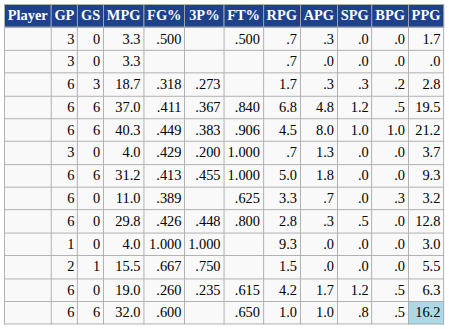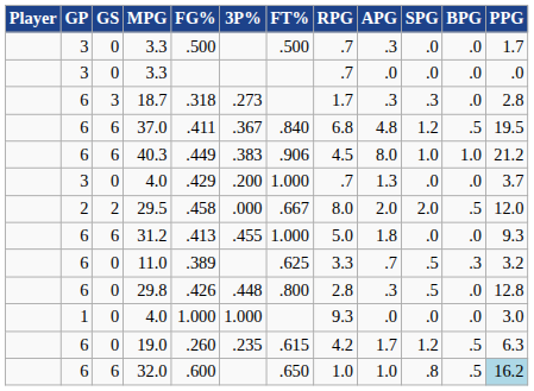 <table class="wikitable sortable" style="text-align:right;">
 <tr>
 <th style="background:#1d428a ; color:#FFFFFF">Player</th>
 <th style="background:#1d428a ; color:#FFFFFF">GP</th>
 <th style="background:#1d428a ; color:#FFFFFF">GS</th>
 <th style="background:#1d428a ; color:#FFFFFF">MPG</th>
 <th style="background:#1d428a ; color:#FFFFFF">FG%</th>
 <th style="background:#1d428a ; color:#FFFFFF">3P%</th>
 <th style="background:#1d428a ; color:#FFFFFF">FT%</th>
 <th style="background:#1d428a ; color:#FFFFFF">RPG</th>
 <th style="background:#1d428a ; color:#FFFFFF">APG</th>
 <th style="background:#1d428a ; color:#FFFFFF">SPG</th>
 <th style="background:#1d428a ; color:#FFFFFF">BPG</th>
 <th style="background:#1d428a ; color:#FFFFFF">PPG</th>
 </tr>
 <tr>
 <td style="text-align:left;"></td>
 <td>3</td>
 <td>0</td>
 <td>3.3</td>
 <td>.500</td>
 <td></td>
 <td>.500</td>
 <td>.7</td>
 <td>.3</td>
 <td>.0</td>
 <td>.0</td>
 <td>1.7</td>
 </tr>
 <tr>
 <td style="text-align:left;"></td>
 <td>3</td>
 <td>0</td>
 <td>3.3</td>
 <td></td>
 <td></td>
 <td></td>
 <td>.7</td>
 <td>.0</td>
 <td>.0</td>
 <td>.0</td>
 <td>.0</td>
 </tr>
 <tr>
 <td style="text-align:left;"></td>
 <td>6</td>
 <td>3</td>
 <td>18.7</td>
 <td>.318</td>
 <td>.273</td>
 <td></td>
 <td>1.7</td>
 <td>.3</td>
 <td>.3</td>
-<td>.2</td>
+<td>.0</td>
 <td>2.8</td>
 </tr>
 <tr>
 <td style="text-align:left;"></td>
 <td>6</td>
 <td>6</td>
 <td>37.0</td>
 <td>.411</td>
 <td>.367</td>
 <td>.840</td>
 <td>6.8</td>
 <td>4.8</td>
 <td>1.2</td>
 <td>.5</td>
 <td>19.5</td>
 </tr>
 <tr>
 <td style="text-align:left;"></td>
 <td>6</td>
 <td>6</td>
 <td>40.3</td>
 <td>.449</td>
 <td>.383</td>
 <td>.906</td>
 <td>4.5</td>
 <td>8.0</td>
 <td>1.0</td>
 <td>1.0</td>
 <td>21.2</td>
 </tr>
 <tr>
 <td style="text-align:left;"></td>
 <td>3</td>
 <td>0</td>
 <td>4.0</td>
 <td>.429</td>
 <td>.200</td>
 <td>1.000</td>
 <td>.7</td>
 <td>1.3</td>
 <td>.0</td>
 <td>.0</td>
 <td>3.7</td>
 </tr>
 <tr>
 <td style="text-align:left;"></td>
+<td>2</td>
+<td>2</td>
+<td>29.5</td>
+<td>.458</td>
+<td>.000</td>
+<td>.667</td>
+<td>8.0</td>
+<td>2.0</td>
+<td>2.0</td>
+<td>.5</td>
+<td>12.0</td>
+</tr>
+<tr>
+<td style="text-align:left;"></td>
 <td>6</td>
 <td>6</td>
 <td>31.2</td>
 <td>.413</td>
 <td>.455</td>
 <td>1.000</td>
 <td>5.0</td>
 <td>1.8</td>
 <td>.0</td>
 <td>.0</td>
 <td>9.3</td>
 </tr>
 <tr>
 <td style="text-align:left;"></td>
 <td>6</td>
 <td>0</td>
 <td>11.0</td>
 <td>.389</td>
 <td></td>
 <td>.625</td>
 <td>3.3</td>
 <td>.7</td>
-<td>.0</td>
+<td>.5</td>
 <td>.3</td>
 <td>3.2</td>
 </tr>
 <tr>
 <td style="text-align:left;"></td>
 <td>6</td>
 <td>0</td>
 <td>29.8</td>
 <td>.426</td>
 <td>.448</td>
 <td>.800</td>
 <td>2.8</td>
 <td>.3</td>
 <td>.5</td>
 <td>.0</td>
 <td>12.8</td>
 </tr>
 <tr>
 <td style="text-align:left;"></td>
 <td>1</td>
 <td>0</td>
 <td>4.0</td>
 <td>1.000</td>
 <td>1.000</td>
 <td></td>
 <td>9.3</td>
 <td>.0</td>
 <td>.0</td>
 <td>.0</td>
 <td>3.0</td>
 </tr>
 <tr>
 <td style="text-align:left;"></td>
-<td>2</td>
-<td>1</td>
-<td>15.5</td>
-<td>.667</td>
-<td>.750</td>
-<td></td>
-<td>1.5</td>
-<td>.0</td>
-<td>.0</td>
-<td>.0</td>
-<td>5.5</td>
-</tr>
-<tr>
-<td style="text-align:left;"></td>
 <td>6</td>
 <td>0</td>
 <td>19.0</td>
 <td>.260</td>
 <td>.235</td>
 <td>.615</td>
 <td>4.2</td>
 <td>1.7</td>
 <td>1.2</td>
 <td>.5</td>
 <td>6.3</td>
 </tr>
 <tr>
 <td style="text-align:left;"></td>
 <td>6</td>
 <td>6</td>
 <td>32.0</td>
 <td>.600</td>
 <td></td>
 <td>.650</td>
 <td>1.0</td>
 <td>1.0</td>
 <td>.8</td>
 <td>.5</td>
 <td style="background: lightblue;">16.2</td>
 </tr>
 </table>
